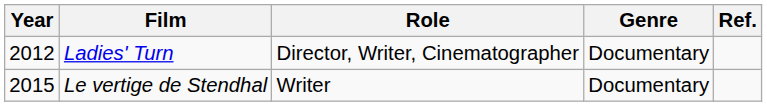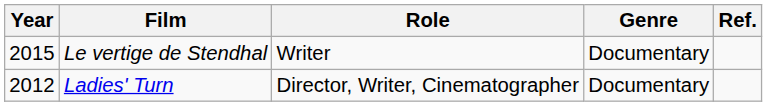 <table class="wikitable">
 <tr>
 <th>Year</th>
 <th>Film</th>
 <th>Role</th>
 <th>Genre</th>
 <th>Ref.</th>
 </tr>
 <tr>
+<td>2015</td>
+<td><em>Le vertige de Stendhal</em></td>
+<td>Writer</td>
+<td>Documentary</td>
+<td></td>
+</tr>
+<tr>
 <td>2012</td>
 <td><em><a href='#'>Ladies' Turn</a></em></td>
 <td>Director, Writer, Cinematographer</td>
 <td>Documentary</td>
 <td></td>
 </tr>
-<tr>
-<td>2015</td>
-<td><em>Le vertige de Stendhal</em></td>
-<td>Writer</td>
-<td>Documentary</td>
-<td></td>
-</tr>
 </table>
